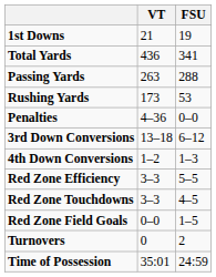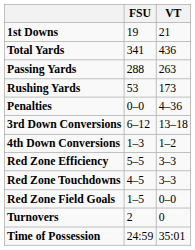 <table class="wikitable">
 <tr>
 <th></th>
+<th>FSU</th>
 <th>VT</th>
-<th>FSU</th>
 </tr>
 <tr>
 <td><strong>1st Downs</strong></td>
+<td>19</td>
 <td>21</td>
-<td>19</td>
 </tr>
 <tr>
 <td><strong>Total Yards</strong></td>
+<td>341</td>
 <td>436</td>
-<td>341</td>
 </tr>
 <tr>
 <td><strong>Passing Yards</strong></td>
+<td>288</td>
 <td>263</td>
-<td>288</td>
 </tr>
 <tr>
 <td><strong>Rushing Yards</strong></td>
+<td>53</td>
 <td>173</td>
-<td>53</td>
 </tr>
 <tr>
 <td><strong>Penalties</strong></td>
+<td>0–0</td>
 <td>4–36</td>
+</tr>
+<tr>
+<td><strong>3rd Down Conversions</strong></td>
+<td>6–12</td>
+<td>13–18</td>
+</tr>
+<tr>
+<td><strong>4th Down Conversions</strong></td>
+<td>1–3</td>
+<td>1–2</td>
+</tr>
+<tr>
+<td><strong>Red Zone Efficiency</strong></td>
+<td>5–5</td>
+<td>3–3</td>
+</tr>
+<tr>
+<td><strong>Red Zone Touchdowns</strong></td>
+<td>4–5</td>
+<td>3–3</td>
+</tr>
+<tr>
+<td><strong>Red Zone Field Goals</strong></td>
+<td>1–5</td>
 <td>0–0</td>
 </tr>
 <tr>
-<td><strong>3rd Down Conversions</strong></td>
-<td>13–18</td>
-<td>6–12</td>
-</tr>
-<tr>
-<td><strong>4th Down Conversions</strong></td>
-<td>1–2</td>
-<td>1–3</td>
-</tr>
-<tr>
-<td><strong>Red Zone Efficiency</strong></td>
-<td>3–3</td>
-<td>5–5</td>
-</tr>
-<tr>
-<td><strong>Red Zone Touchdowns</strong></td>
-<td>3–3</td>
-<td>4–5</td>
-</tr>
-<tr>
-<td><strong>Red Zone Field Goals</strong></td>
-<td>0–0</td>
-<td>1–5</td>
-</tr>
-<tr>
 <td><strong>Turnovers</strong></td>
+<td>2</td>
 <td>0</td>
-<td>2</td>
 </tr>
 <tr>
 <td><strong>Time of Possession</strong></td>
+<td>24:59</td>
 <td>35:01</td>
-<td>24:59</td>
 </tr>
 </table>
